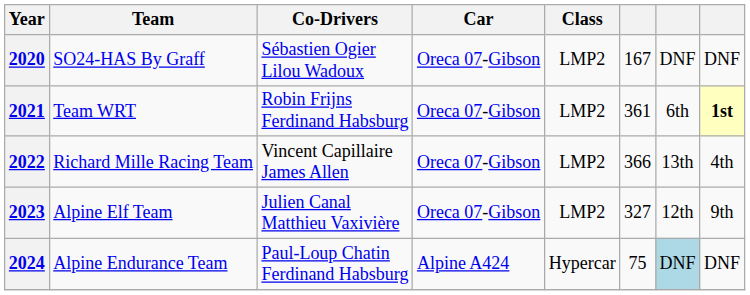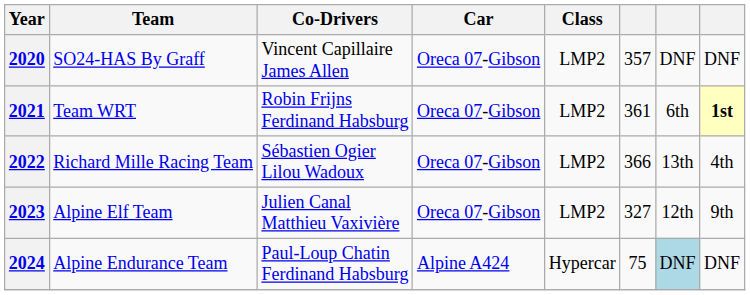 <table class="wikitable" style="text-align:center; font-size:90%">
 <tr>
 <th scope="col">Year</th>
 <th scope="col">Team</th>
 <th scope="col">Co-Drivers</th>
 <th scope="col">Car</th>
 <th scope="col">Class</th>
 <th scope="col"></th>
 <th scope="col"></th>
 <th scope="col"></th>
 </tr>
 <tr>
 <th><a href='#'>2020</a></th>
 <td align="left"nowrap> <a href='#'>SO24-HAS By Graff</a></td>
-<td align="left"nowrap> <a href='#'>Sébastien Ogier</a><br> <a href='#'>Lilou Wadoux</a></td>
+<td align="left"nowrap> Vincent Capillaire<br> <a href='#'>James Allen</a></td>
 <td align="left"nowrap><a href='#'>Oreca 07</a>-<a href='#'>Gibson</a></td>
 <td>LMP2</td>
-<td>167</td>
+<td>357</td>
 <td>DNF</td>
 <td>DNF</td>
 </tr>
 <tr>
 <th><a href='#'>2021</a></th>
 <td align="left"nowrap> <a href='#'>Team WRT</a></td>
 <td align="left"nowrap> <a href='#'>Robin Frijns</a><br> <a href='#'>Ferdinand Habsburg</a></td>
 <td align="left"nowrap><a href='#'>Oreca 07</a>-<a href='#'>Gibson</a></td>
 <td>LMP2</td>
 <td>361</td>
 <td>6th</td>
 <td style="background:#FFFFBF;"><strong>1st</strong></td>
 </tr>
 <tr>
 <th><a href='#'>2022</a></th>
 <td align="left"nowrap> <a href='#'>Richard Mille Racing Team</a></td>
-<td align="left"nowrap> Vincent Capillaire<br> <a href='#'>James Allen</a></td>
+<td align="left"nowrap> <a href='#'>Sébastien Ogier</a><br> <a href='#'>Lilou Wadoux</a></td>
 <td align="left"nowrap><a href='#'>Oreca 07</a>-<a href='#'>Gibson</a></td>
 <td>LMP2</td>
 <td>366</td>
 <td>13th</td>
 <td>4th</td>
 </tr>
 <tr>
 <th><a href='#'>2023</a></th>
 <td align="left"nowrap> <a href='#'>Alpine Elf Team</a></td>
 <td align="left"nowrap> <a href='#'>Julien Canal</a><br> <a href='#'>Matthieu Vaxivière</a></td>
 <td align="left"nowrap><a href='#'>Oreca 07</a>-<a href='#'>Gibson</a></td>
 <td>LMP2</td>
 <td>327</td>
 <td>12th</td>
 <td>9th</td>
 </tr>
 <tr>
 <th><a href='#'>2024</a></th>
 <td align="left"> <a href='#'>Alpine Endurance Team</a></td>
 <td align="left"> <a href='#'>Paul-Loup Chatin</a><br> <a href='#'>Ferdinand Habsburg</a></td>
 <td align="left"><a href='#'>Alpine A424</a></td>
 <td>Hypercar</td>
 <td>75</td>
 <td style="background: lightblue;">DNF</td>
 <td>DNF</td>
 </tr>
 <tr>
 </tr>
 </table>
